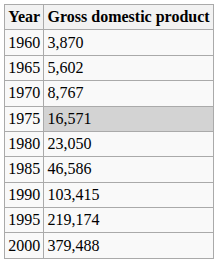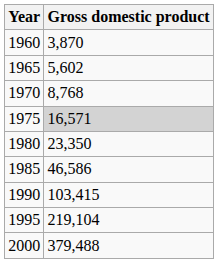 <table class="wikitable sortable static-row-numbers static-row-header-text">
 <tr>
 <th>Year</th>
 <th>Gross domestic product</th>
 </tr>
 <tr>
 <td>1960</td>
 <td>3,870</td>
 </tr>
 <tr>
 <td>1965</td>
 <td>5,602</td>
 </tr>
 <tr>
 <td>1970</td>
-<td>8,767</td>
+<td>8,768</td>
 </tr>
 <tr>
 <td>1975</td>
 <td style="background: lightgrey;">16,571</td>
 </tr>
 <tr>
 <td>1980</td>
-<td>23,050</td>
+<td>23,350</td>
 </tr>
 <tr>
 <td>1985</td>
 <td>46,586</td>
 </tr>
 <tr>
 <td>1990</td>
 <td>103,415</td>
 </tr>
 <tr>
 <td>1995</td>
-<td>219,174</td>
+<td>219,104</td>
 </tr>
 <tr>
 <td>2000</td>
 <td>379,488</td>
 </tr>
 </table>
